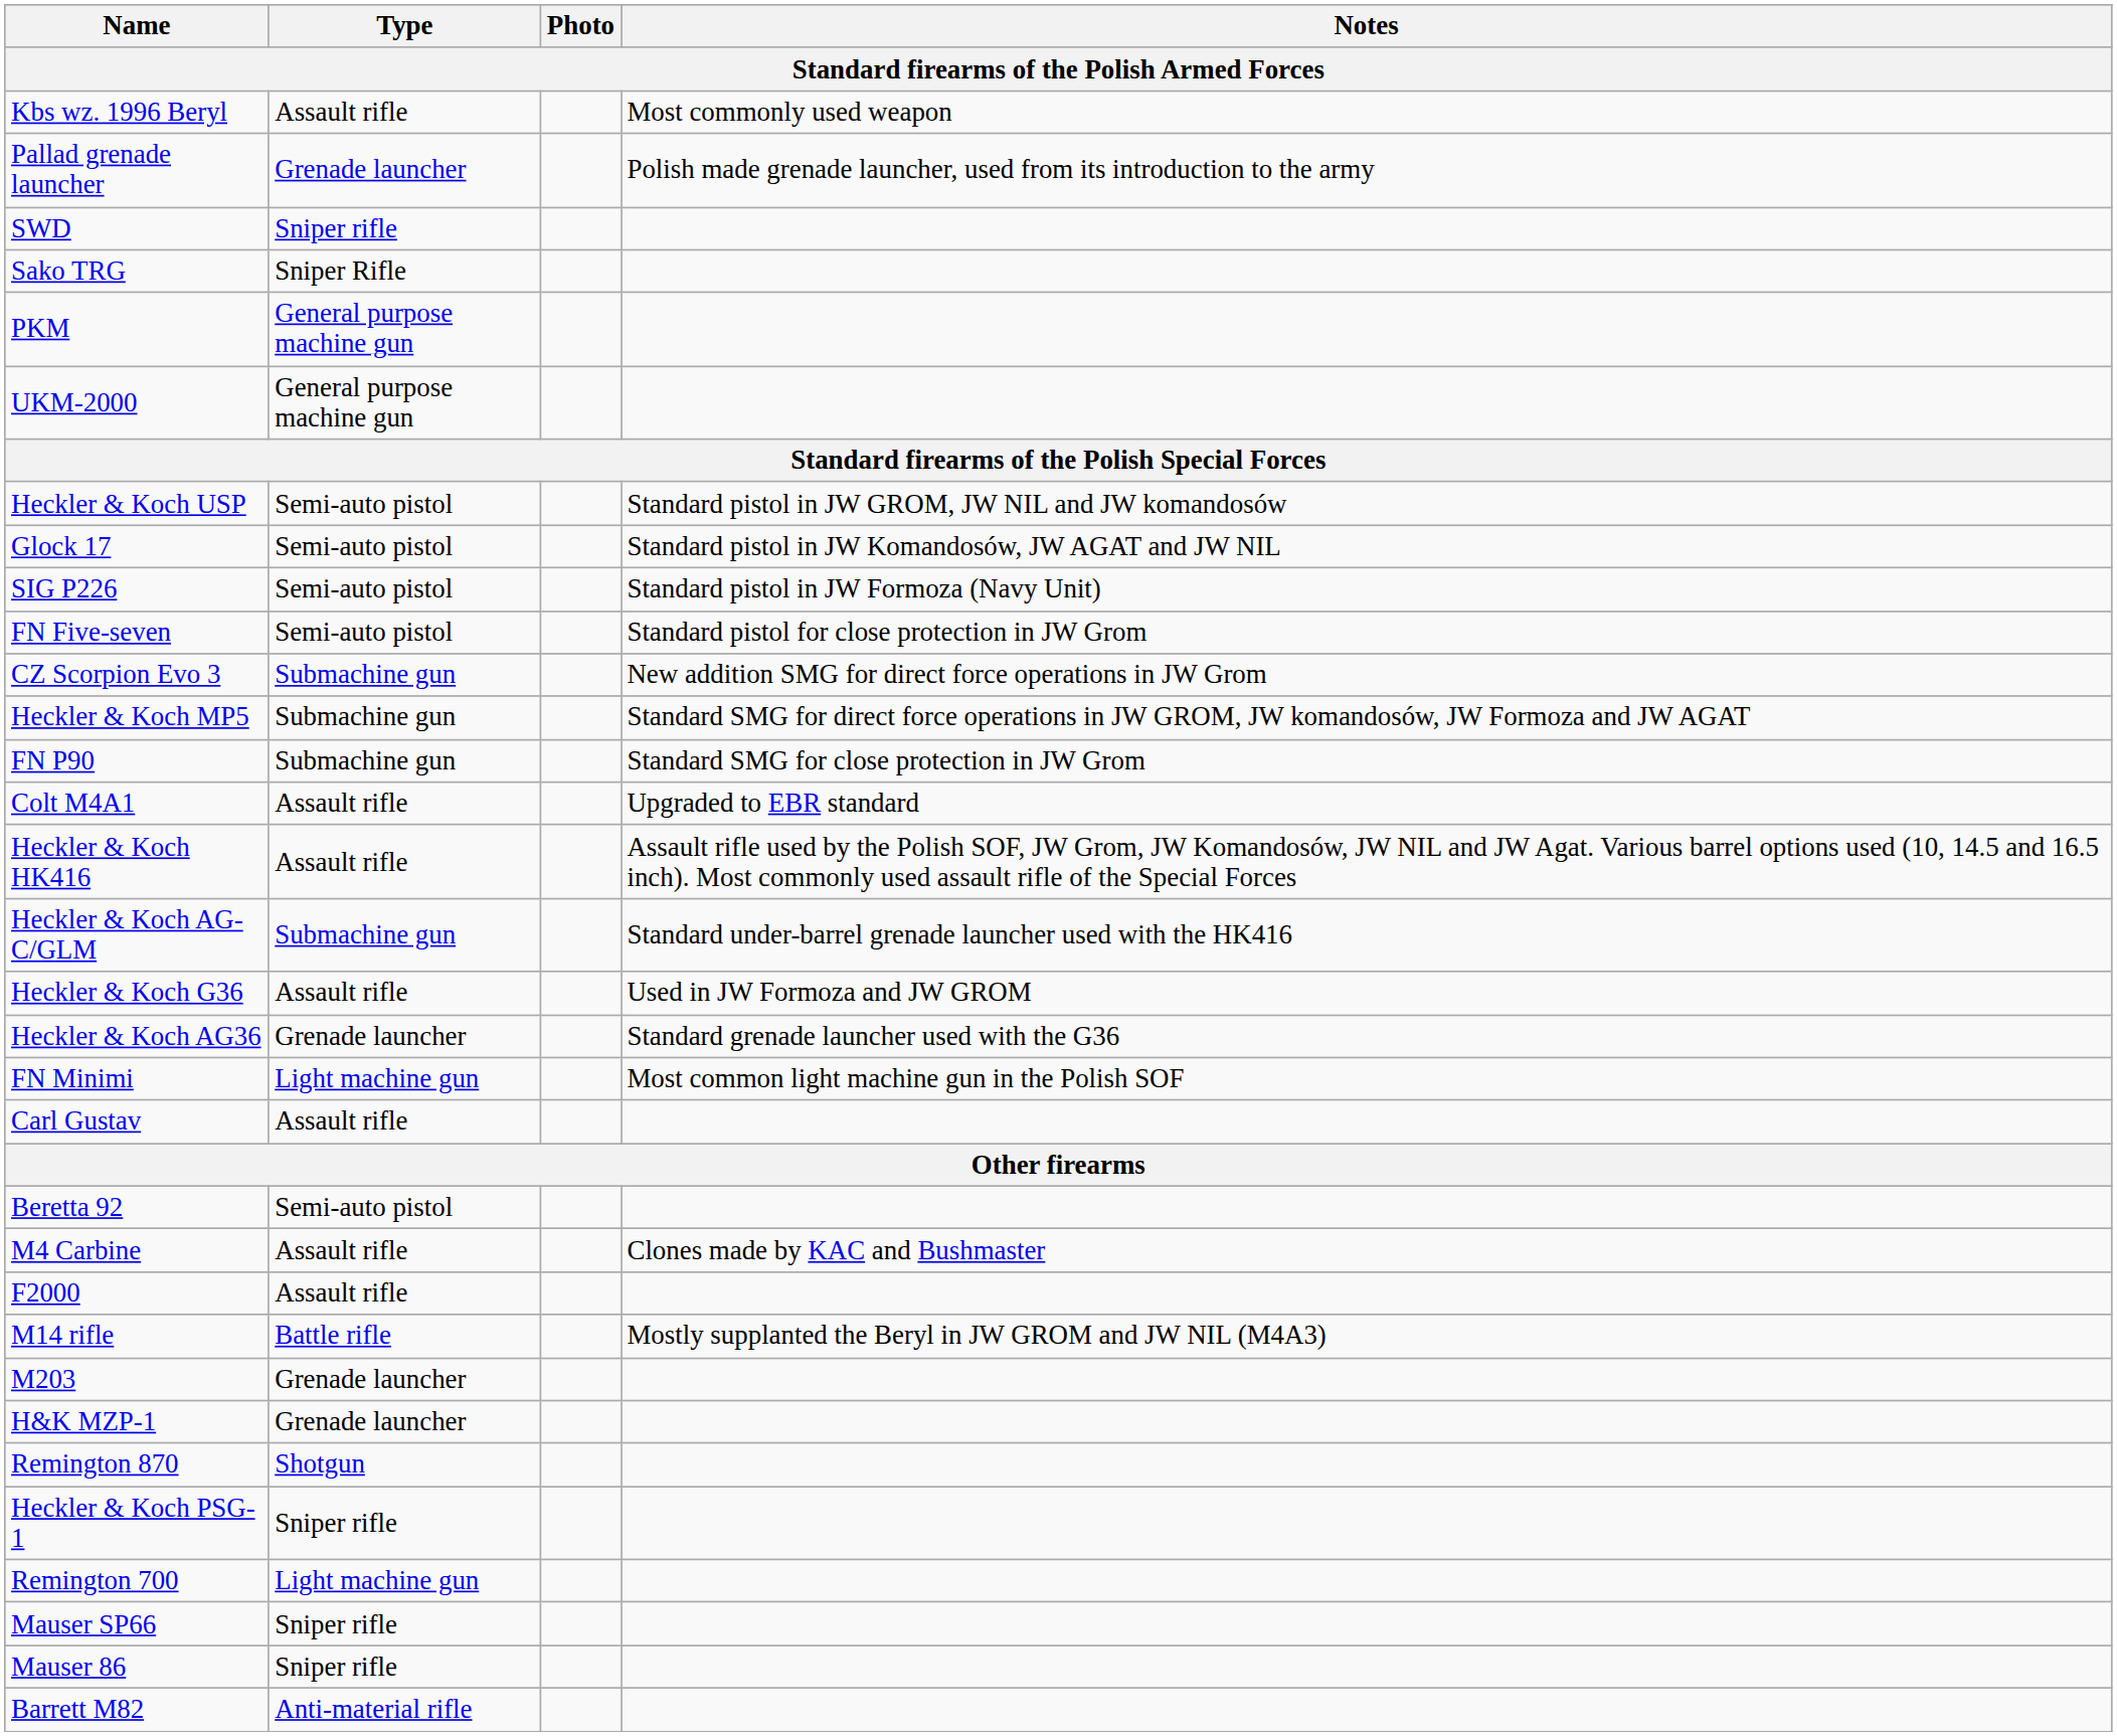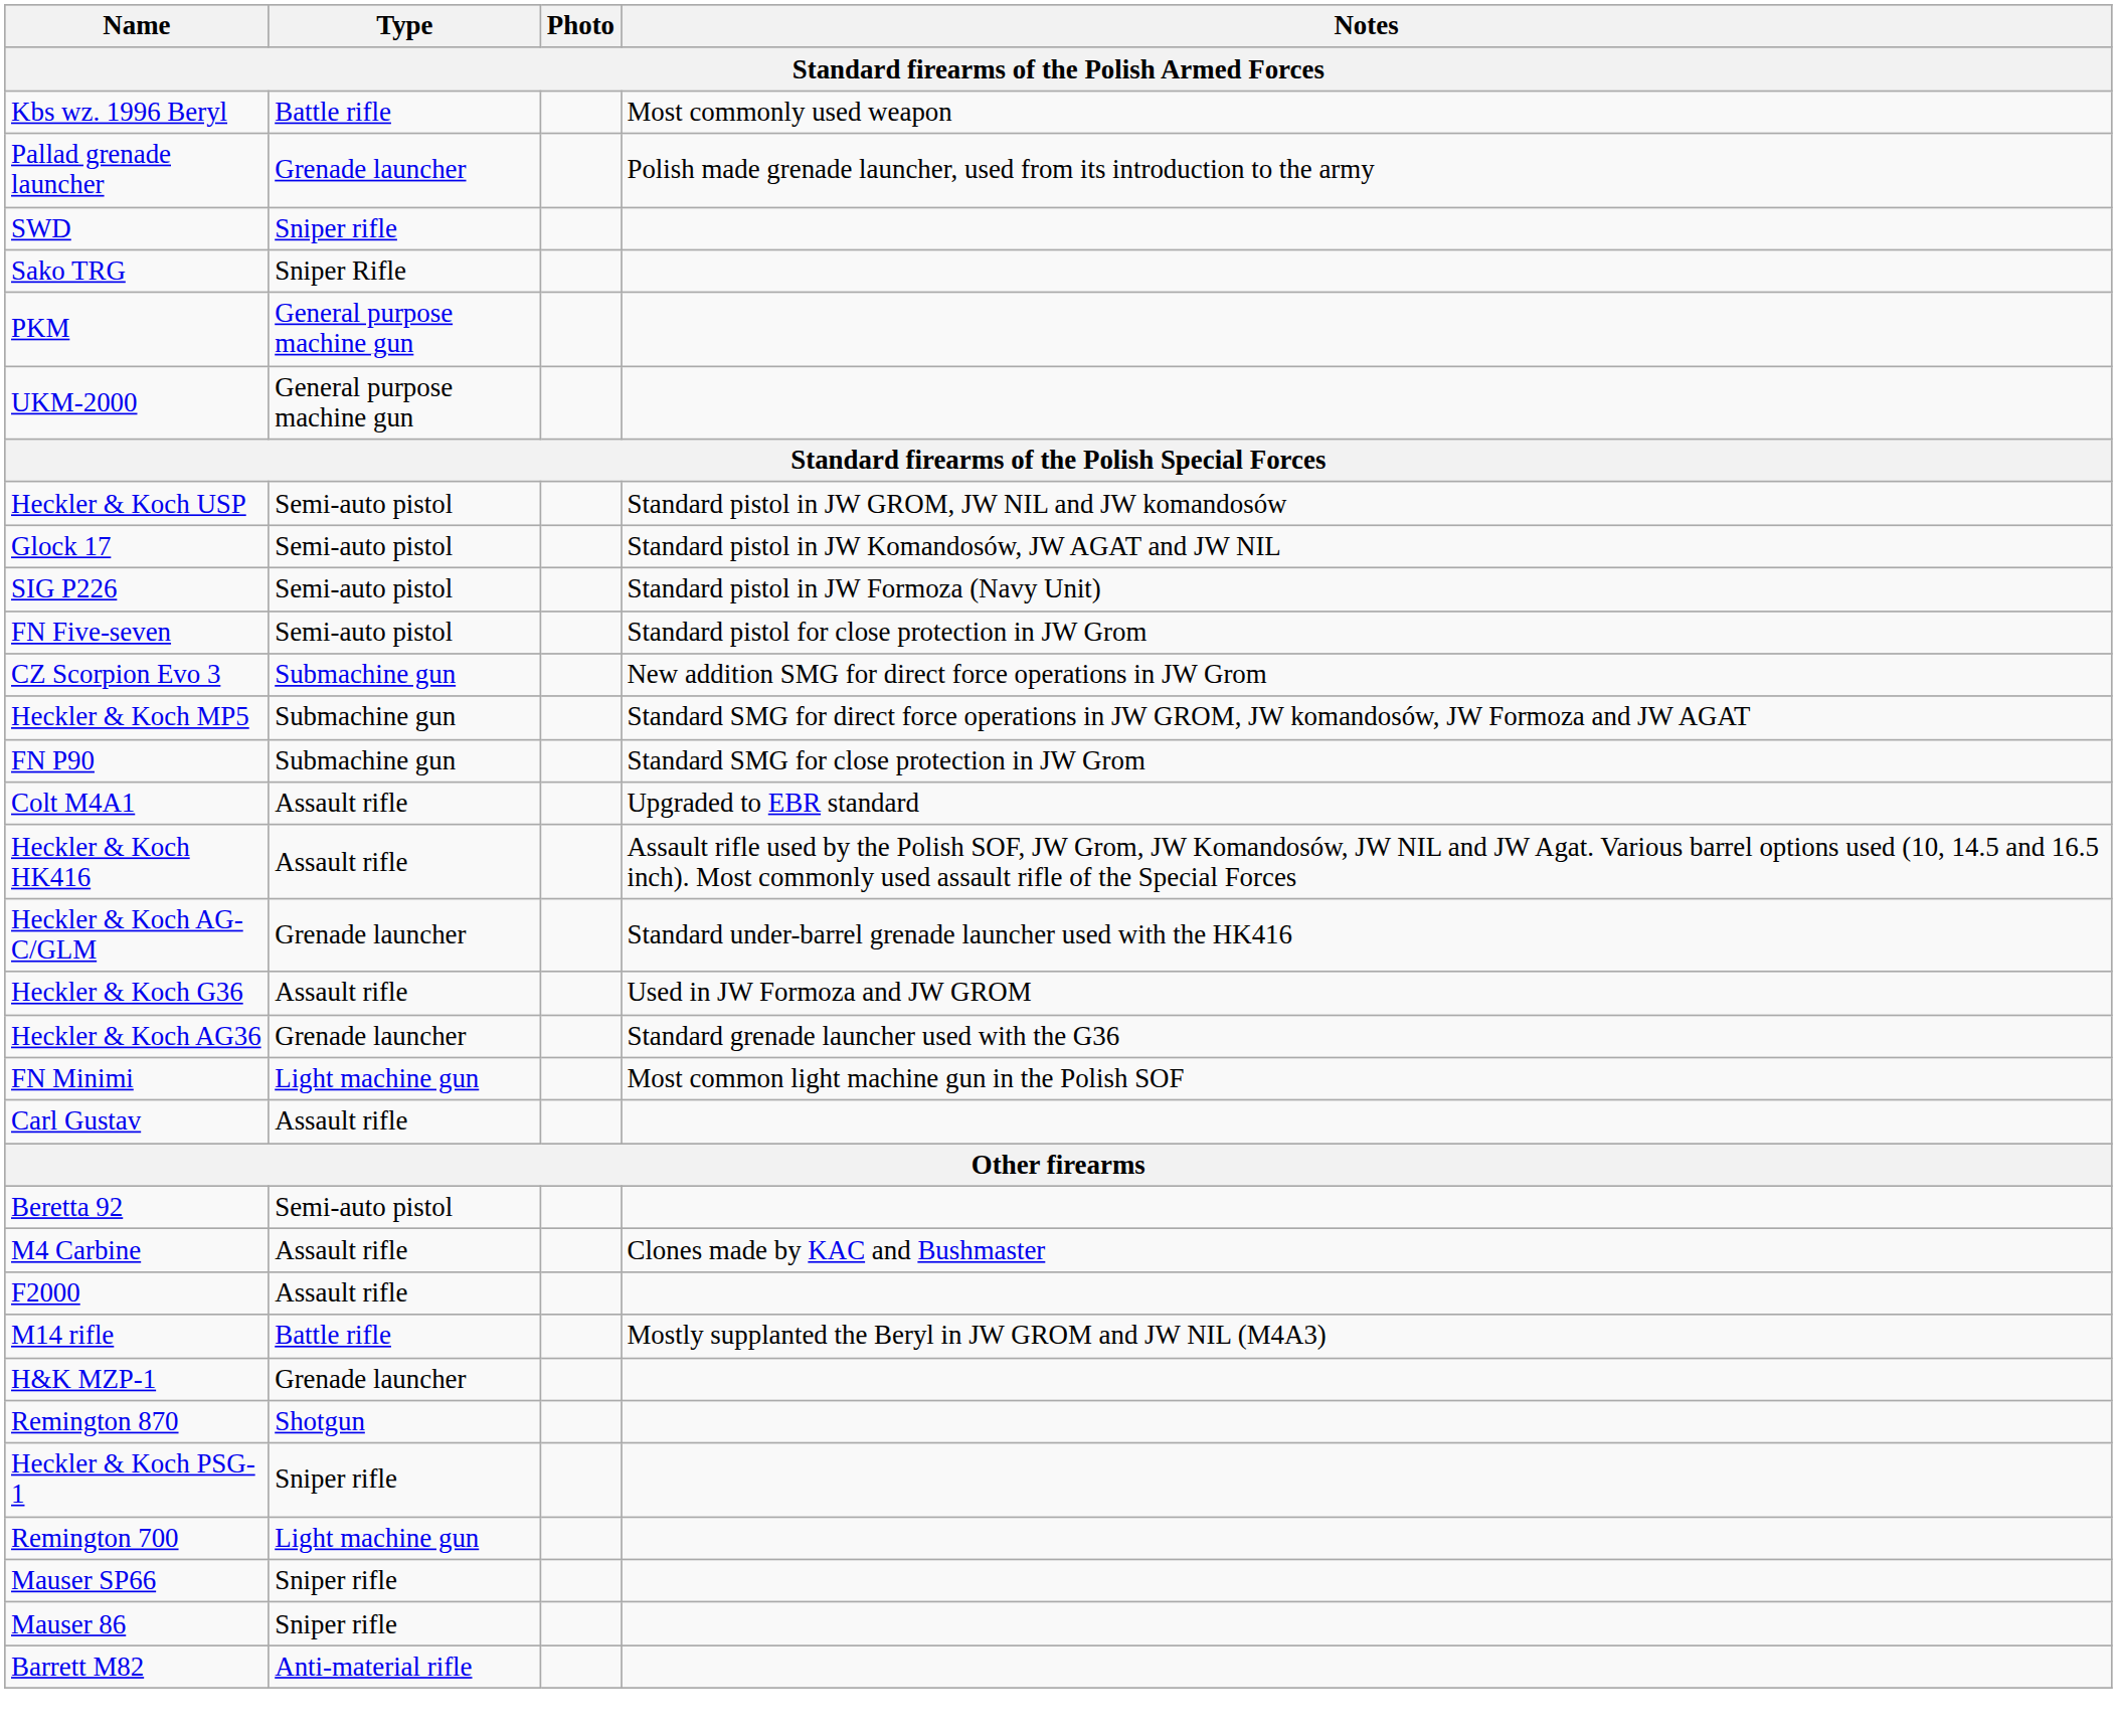 <table class="wikitable">
 <tr>
 <th style="text-align: center;">Name</th>
 <th style="text-align: center;">Type</th>
 <th style="text-align: center;">Photo</th>
 <th style="text-align: center;">Notes</th>
 </tr>
 <tr>
 <th colspan=4>Standard firearms of the Polish Armed Forces</th>
 </tr>
 <tr>
 <td><a href='#'>Kbs wz. 1996 Beryl</a></td>
-<td>Assault rifle</td>
+<td><a href='#'>Battle rifle</a></td>
 <td></td>
 <td>Most commonly used weapon</td>
 </tr>
 <tr>
 <td><a href='#'>Pallad grenade launcher</a></td>
 <td><a href='#'>Grenade launcher</a></td>
 <td></td>
 <td>Polish made grenade launcher, used from its introduction to the army</td>
 </tr>
 <tr>
 <td><a href='#'>SWD</a></td>
 <td><a href='#'>Sniper rifle</a></td>
 <td></td>
 <td></td>
 </tr>
 <tr>
 <td><a href='#'>Sako TRG</a></td>
 <td>Sniper Rifle</td>
 <td></td>
 <td></td>
 </tr>
 <tr>
 <td><a href='#'>PKM</a></td>
 <td><a href='#'>General purpose machine gun</a></td>
 <td></td>
 <td></td>
 </tr>
 <tr>
 <td><a href='#'>UKM-2000</a></td>
 <td>General purpose machine gun</td>
 <td></td>
 <td></td>
 </tr>
 <tr>
 <th colspan=4>Standard firearms of the Polish Special Forces</th>
 </tr>
 <tr>
 <td><a href='#'>Heckler & Koch USP</a></td>
 <td>Semi-auto pistol</td>
 <td></td>
 <td>Standard pistol in JW GROM, JW NIL and JW komandosów</td>
 </tr>
 <tr>
 <td><a href='#'>Glock 17</a></td>
 <td>Semi-auto pistol</td>
 <td></td>
 <td>Standard pistol in JW Komandosów, JW AGAT and JW NIL</td>
 </tr>
 <tr>
 <td><a href='#'>SIG P226</a></td>
 <td>Semi-auto pistol</td>
 <td></td>
 <td>Standard pistol in JW Formoza (Navy Unit)</td>
 </tr>
 <tr>
 <td><a href='#'>FN Five-seven</a></td>
 <td>Semi-auto pistol</td>
 <td></td>
 <td>Standard pistol for close protection in JW Grom</td>
 </tr>
 <tr>
 <td><a href='#'>CZ Scorpion Evo 3</a></td>
 <td><a href='#'>Submachine gun</a></td>
 <td></td>
 <td>New addition SMG for direct force operations in JW Grom</td>
 </tr>
 <tr>
 <td><a href='#'>Heckler & Koch MP5</a></td>
 <td>Submachine gun</td>
 <td></td>
 <td>Standard SMG for direct force operations in JW GROM, JW komandosów, JW Formoza and JW AGAT</td>
 </tr>
 <tr>
 <td><a href='#'>FN P90</a></td>
 <td>Submachine gun</td>
 <td></td>
 <td>Standard SMG for close protection in JW Grom</td>
 </tr>
 <tr>
 <td><a href='#'>Colt M4A1</a></td>
 <td>Assault rifle</td>
 <td></td>
 <td>Upgraded to <a href='#'>EBR</a> standard</td>
 </tr>
 <tr>
 <td><a href='#'>Heckler & Koch HK416</a></td>
 <td>Assault rifle</td>
 <td></td>
 <td>Assault rifle used by the Polish SOF, JW Grom, JW Komandosów, JW NIL and JW Agat. Various barrel options used (10, 14.5 and 16.5 inch). Most commonly used assault rifle of the Special Forces</td>
 </tr>
 <tr>
 <td><a href='#'>Heckler & Koch AG-C/GLM</a></td>
-<td><a href='#'>Submachine gun</a></td>
+<td>Grenade launcher</td>
 <td></td>
 <td>Standard under-barrel grenade launcher used with the HK416</td>
 </tr>
 <tr>
 <td><a href='#'>Heckler & Koch G36</a></td>
 <td>Assault rifle</td>
 <td></td>
 <td>Used in JW Formoza and JW GROM</td>
 </tr>
 <tr>
 <td><a href='#'>Heckler & Koch AG36</a></td>
 <td>Grenade launcher</td>
 <td></td>
 <td>Standard grenade launcher used with the G36</td>
 </tr>
 <tr>
 <td><a href='#'>FN Minimi</a></td>
 <td><a href='#'>Light machine gun</a></td>
 <td></td>
 <td>Most common light machine gun in the Polish SOF</td>
 </tr>
 <tr>
 <td><a href='#'>Carl Gustav</a></td>
 <td>Assault rifle</td>
 <td></td>
 <td></td>
 </tr>
 <tr>
 <th colspan=4>Other firearms</th>
 </tr>
 <tr>
 <td><a href='#'>Beretta 92</a></td>
 <td>Semi-auto pistol</td>
 <td></td>
 <td></td>
 </tr>
 <tr>
 <td><a href='#'>M4 Carbine</a></td>
 <td>Assault rifle</td>
 <td></td>
 <td>Clones made by <a href='#'>KAC</a> and <a href='#'>Bushmaster</a></td>
 </tr>
 <tr>
 <td><a href='#'>F2000</a></td>
 <td>Assault rifle</td>
 <td></td>
 <td></td>
 </tr>
 <tr>
 <td><a href='#'>M14 rifle</a></td>
 <td><a href='#'>Battle rifle</a></td>
 <td></td>
 <td>Mostly supplanted the Beryl in JW GROM and JW NIL (M4A3)</td>
 </tr>
 <tr>
-<td><a href='#'>M203</a></td>
-<td>Grenade launcher</td>
-<td></td>
-<td></td>
-</tr>
-<tr>
 <td><a href='#'>H&K MZP-1</a></td>
 <td>Grenade launcher</td>
 <td></td>
 <td></td>
 </tr>
 <tr>
 <td><a href='#'>Remington 870</a></td>
 <td><a href='#'>Shotgun</a></td>
 <td></td>
 <td></td>
 </tr>
 <tr>
 <td><a href='#'>Heckler & Koch PSG-1</a></td>
 <td>Sniper rifle</td>
 <td></td>
 <td></td>
 </tr>
 <tr>
 <td><a href='#'>Remington 700</a></td>
 <td><a href='#'>Light machine gun</a></td>
 <td></td>
 <td></td>
 </tr>
 <tr>
 <td><a href='#'>Mauser SP66</a></td>
 <td>Sniper rifle</td>
 <td></td>
 <td></td>
 </tr>
 <tr>
 <td><a href='#'>Mauser 86</a></td>
 <td>Sniper rifle</td>
 <td></td>
 <td></td>
 </tr>
 <tr>
 <td><a href='#'>Barrett M82</a></td>
 <td><a href='#'>Anti-material rifle</a></td>
 <td></td>
 <td></td>
 </tr>
 </table>
